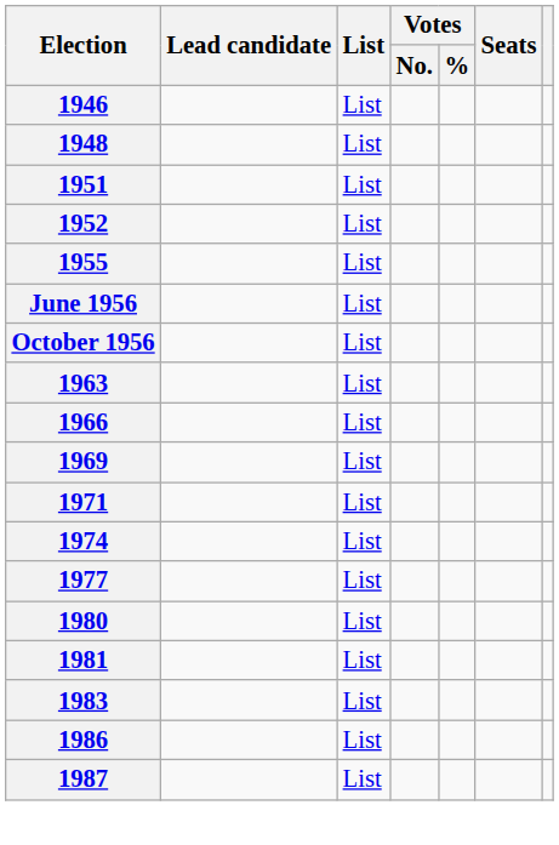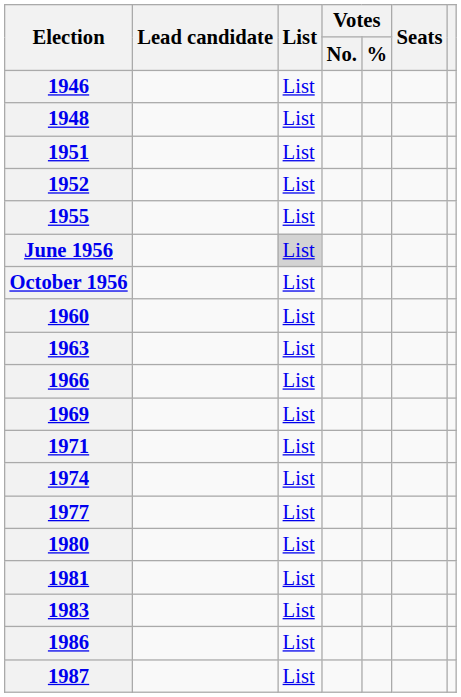 <table class="wikitable" style="text-align:right">
 <tr>
 <th rowspan=2 scope="col">Election</th>
 <th rowspan=2 scope="col">Lead candidate</th>
 <th rowspan=2 scope="col">List</th>
 <th colspan=2 scope="col">Votes</th>
 <th rowspan=2 scope="col">Seats</th>
 <th scope="col" rowspan=2 class="unsortable"></th>
 </tr>
 <tr>
 <th>No.</th>
 <th>%</th>
 </tr>
 <tr>
 <th scope="row"><a href='#'>1946</a></th>
 <td align="left"></td>
 <td align="left"><a href='#'>List</a></td>
 <td></td>
 <td></td>
 <td></td>
 <td align="left"></td>
 </tr>
 <tr>
 <th scope="row"><a href='#'>1948</a></th>
 <td align="left"></td>
 <td align="left"><a href='#'>List</a></td>
 <td></td>
 <td></td>
 <td></td>
 <td align="left"></td>
 </tr>
 <tr>
 <th scope="row"><a href='#'>1951</a></th>
 <td align="left"></td>
 <td align="left"><a href='#'>List</a></td>
 <td></td>
 <td></td>
 <td></td>
 <td align="left"></td>
 </tr>
 <tr>
 <th scope="row"><a href='#'>1952</a></th>
 <td align="left"></td>
 <td align="left"><a href='#'>List</a></td>
 <td></td>
 <td></td>
 <td></td>
 <td align="left"></td>
 </tr>
 <tr>
 <th scope="row"><a href='#'>1955</a></th>
 <td align="left"></td>
 <td align="left"><a href='#'>List</a></td>
 <td></td>
 <td></td>
 <td></td>
 <td align="left"></td>
 </tr>
 <tr>
 <th scope="row"><a href='#'>June 1956</a></th>
 <td align="left"></td>
+<td align="left" style="background: lightgrey;"><a href='#'>List</a></td>
+<td></td>
+<td></td>
+<td></td>
+<td align="left"></td>
+</tr>
+<tr>
+<th scope="row"><a href='#'>October 1956</a></th>
+<td align="left"></td>
 <td align="left"><a href='#'>List</a></td>
 <td></td>
 <td></td>
 <td></td>
 <td align="left"></td>
 </tr>
 <tr>
-<th scope="row"><a href='#'>October 1956</a></th>
+<th scope="row"><a href='#'>1960</a></th>
 <td align="left"></td>
 <td align="left"><a href='#'>List</a></td>
 <td></td>
 <td></td>
 <td></td>
 <td align="left"></td>
 </tr>
 <tr>
 <th scope="row"><a href='#'>1963</a></th>
 <td align="left"></td>
 <td align="left"><a href='#'>List</a></td>
 <td></td>
 <td></td>
 <td></td>
 <td align="left"></td>
 </tr>
 <tr>
 <th scope="row"><a href='#'>1966</a></th>
 <td align="left"></td>
 <td align="left"><a href='#'>List</a></td>
 <td></td>
 <td></td>
 <td></td>
 <td align="left"></td>
 </tr>
 <tr>
 <th scope="row"><a href='#'>1969</a></th>
 <td align="left"></td>
 <td align="left"><a href='#'>List</a></td>
 <td></td>
 <td></td>
 <td></td>
 <td align="left"></td>
 </tr>
 <tr>
 <th scope="row"><a href='#'>1971</a></th>
 <td align="left"></td>
 <td align="left"><a href='#'>List</a></td>
 <td></td>
 <td></td>
 <td></td>
 <td align="left"></td>
 </tr>
 <tr>
 <th scope="row"><a href='#'>1974</a></th>
 <td align="left"></td>
 <td align="left"><a href='#'>List</a></td>
 <td></td>
 <td></td>
 <td></td>
 <td align="left"></td>
 </tr>
 <tr>
 <th scope="row"><a href='#'>1977</a></th>
 <td align="left"></td>
 <td align="left"><a href='#'>List</a></td>
 <td></td>
 <td></td>
 <td></td>
 <td align="left"></td>
 </tr>
 <tr>
 <th scope="row"><a href='#'>1980</a></th>
 <td align="left"></td>
 <td align="left"><a href='#'>List</a></td>
 <td></td>
 <td></td>
 <td></td>
 <td align="left"></td>
 </tr>
 <tr>
 <th scope="row"><a href='#'>1981</a></th>
 <td align="left"></td>
 <td align="left"><a href='#'>List</a></td>
 <td></td>
 <td></td>
 <td></td>
 <td align="left"></td>
 </tr>
 <tr>
 <th scope="row"><a href='#'>1983</a></th>
 <td align="left"></td>
 <td align="left"><a href='#'>List</a></td>
 <td></td>
 <td></td>
 <td></td>
 <td align="left"></td>
 </tr>
 <tr>
 <th scope="row"><a href='#'>1986</a></th>
 <td align="left"></td>
 <td align="left"><a href='#'>List</a></td>
 <td></td>
 <td></td>
 <td></td>
 <td align="left"></td>
 </tr>
 <tr>
 <th scope="row"><a href='#'>1987</a></th>
 <td align="left"></td>
 <td align="left"><a href='#'>List</a></td>
 <td></td>
 <td></td>
 <td></td>
 <td align="left"></td>
 </tr>
 </table>
